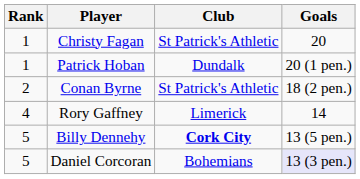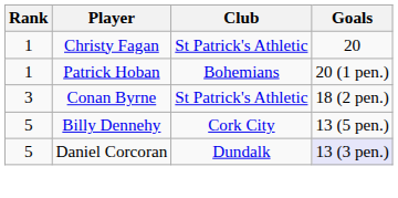 <table class="wikitable" style="text-align:center">
 <tr>
 <th>Rank</th>
 <th>Player</th>
 <th>Club</th>
 <th>Goals</th>
 </tr>
 <tr>
 <td>1</td>
 <td><a href='#'>Christy Fagan</a></td>
 <td><a href='#'>St Patrick's Athletic</a></td>
 <td>20</td>
 </tr>
 <tr>
 <td>1</td>
 <td><a href='#'>Patrick Hoban</a></td>
-<td><a href='#'>Dundalk</a></td>
+<td><a href='#'>Bohemians</a></td>
 <td>20 (1 pen.)</td>
 </tr>
 <tr>
-<td>2</td>
+<td>3</td>
 <td><a href='#'>Conan Byrne</a></td>
 <td><a href='#'>St Patrick's Athletic</a></td>
 <td>18 (2 pen.)</td>
 </tr>
 <tr>
-<td>4</td>
-<td>Rory Gaffney</td>
-<td><a href='#'>Limerick</a></td>
-<td>14</td>
-</tr>
-<tr>
 <td>5</td>
 <td><a href='#'>Billy Dennehy</a></td>
-<td><strong><a href='#'>Cork City</a></strong></td>
+<td><a href='#'>Cork City</a></td>
 <td>13 (5 pen.)</td>
 </tr>
 <tr>
 <td>5</td>
 <td>Daniel Corcoran</td>
-<td><a href='#'>Bohemians</a></td>
+<td><a href='#'>Dundalk</a></td>
 <td style="background: lavender;">13 (3 pen.)</td>
 </tr>
 </table>
